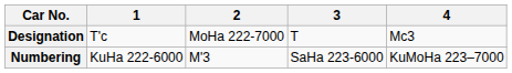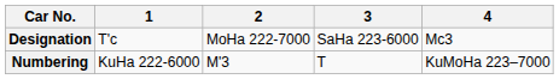 <table class="wikitable">
 <tr>
 <th>Car No.</th>
 <th>1</th>
 <th>2</th>
 <th>3</th>
 <th>4</th>
 </tr>
 <tr>
 <th>Designation</th>
 <td>T'c</td>
 <td>MoHa 222-7000</td>
-<td>T</td>
+<td>SaHa 223-6000</td>
 <td>Mc3</td>
 </tr>
 <tr>
 <th>Numbering</th>
 <td>KuHa 222-6000</td>
 <td>M'3</td>
-<td>SaHa 223-6000</td>
+<td>T</td>
 <td>KuMoHa 223–7000</td>
 </tr>
 </table>
